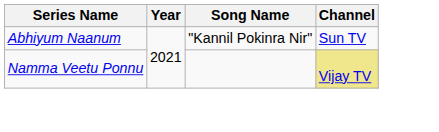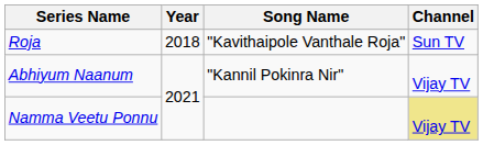 <table class="wikitable sortable">
 <tr>
 <th>Series Name</th>
 <th>Year</th>
 <th>Song Name</th>
 <th>Channel</th>
 </tr>
 <tr>
+<td><a href='#'><em>Roja</em></a></td>
+<td>2018</td>
+<td>"Kavithaipole Vanthale Roja"</td>
+<td><a href='#'>Sun TV</a></td>
+</tr>
+<tr>
 <td><a href='#'><em>Abhiyum Naanum</em></a></td>
 <td rowspan="2">2021</td>
 <td>"Kannil Pokinra Nir"</td>
-<td><a href='#'>Sun TV</a></td>
+<td><br><a href='#'>Vijay TV</a></td>
 </tr>
 <tr>
 <td><em><a href='#'>Namma Veetu Ponnu</a></em></td>
 <td></td>
 <td style="background: khaki;"><br><a href='#'>Vijay TV</a></td>
 </tr>
 </table>
